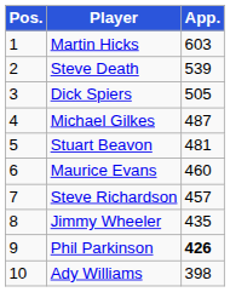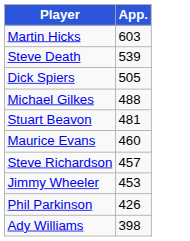 <table class="wikitable">
 <tr>
-<th style="color:white; background:#2B55DB;">Pos.</th>
 <th style="color:white; background:#2B55DB;">Player</th>
 <th style="color:white; background:#2B55DB;">App.</th>
 </tr>
 <tr>
-<td>1</td>
 <td> <a href='#'>Martin Hicks</a></td>
 <td>603</td>
 </tr>
 <tr>
-<td>2</td>
 <td> <a href='#'>Steve Death</a></td>
 <td>539</td>
 </tr>
 <tr>
-<td>3</td>
 <td> <a href='#'>Dick Spiers</a></td>
 <td>505</td>
 </tr>
 <tr>
-<td>4</td>
 <td> <a href='#'>Michael Gilkes</a></td>
-<td>487</td>
+<td>488</td>
 </tr>
 <tr>
-<td>5</td>
 <td> <a href='#'>Stuart Beavon</a></td>
 <td>481</td>
 </tr>
 <tr>
-<td>6</td>
 <td> <a href='#'>Maurice Evans</a></td>
 <td>460</td>
 </tr>
 <tr>
-<td>7</td>
 <td> <a href='#'>Steve Richardson</a></td>
 <td>457</td>
 </tr>
 <tr>
-<td>8</td>
 <td> <a href='#'>Jimmy Wheeler</a></td>
-<td>435</td>
+<td>453</td>
 </tr>
 <tr>
-<td>9</td>
 <td> <a href='#'>Phil Parkinson</a></td>
-<td><strong>426</strong></td>
+<td>426</td>
 </tr>
 <tr>
-<td>10</td>
 <td> <a href='#'>Ady Williams</a></td>
 <td>398</td>
 </tr>
 </table>
